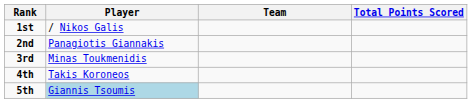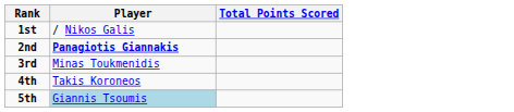 <table class="wikitable sortable">
 <tr>
 <th style="width:50px;">Rank</th>
 <th style="width:200px;">Player</th>
-<th style="width:200px;">Team</th>
 <th style="width:150px;"><a href='#'>Total Points Scored</a></th>
 </tr>
 <tr>
 <td style="text-align:center;"><strong>1st</strong></td>
 <td>/ <a href='#'>Nikos Galis</a></td>
 <td></td>
-<td></td>
 </tr>
 <tr>
 <td style="text-align:center;"><strong>2nd</strong></td>
-<td> <a href='#'>Panagiotis Giannakis</a></td>
-<td></td>
+<td><strong> <a href='#'>Panagiotis Giannakis</a></strong></td>
 <td></td>
 </tr>
 <tr>
 <td style="text-align:center;"><strong>3rd</strong></td>
 <td> <a href='#'>Minas Toukmenidis</a></td>
 <td></td>
-<td></td>
 </tr>
 <tr>
 <td style="text-align:center;"><strong>4th</strong></td>
 <td> <a href='#'>Takis Koroneos</a></td>
-<td></td>
 <td></td>
 </tr>
 <tr>
 <td style="text-align:center;"><strong>5th</strong></td>
 <td style="background: lightblue;"> <a href='#'>Giannis Tsoumis</a></td>
 <td></td>
-<td></td>
 </tr>
 </table>
